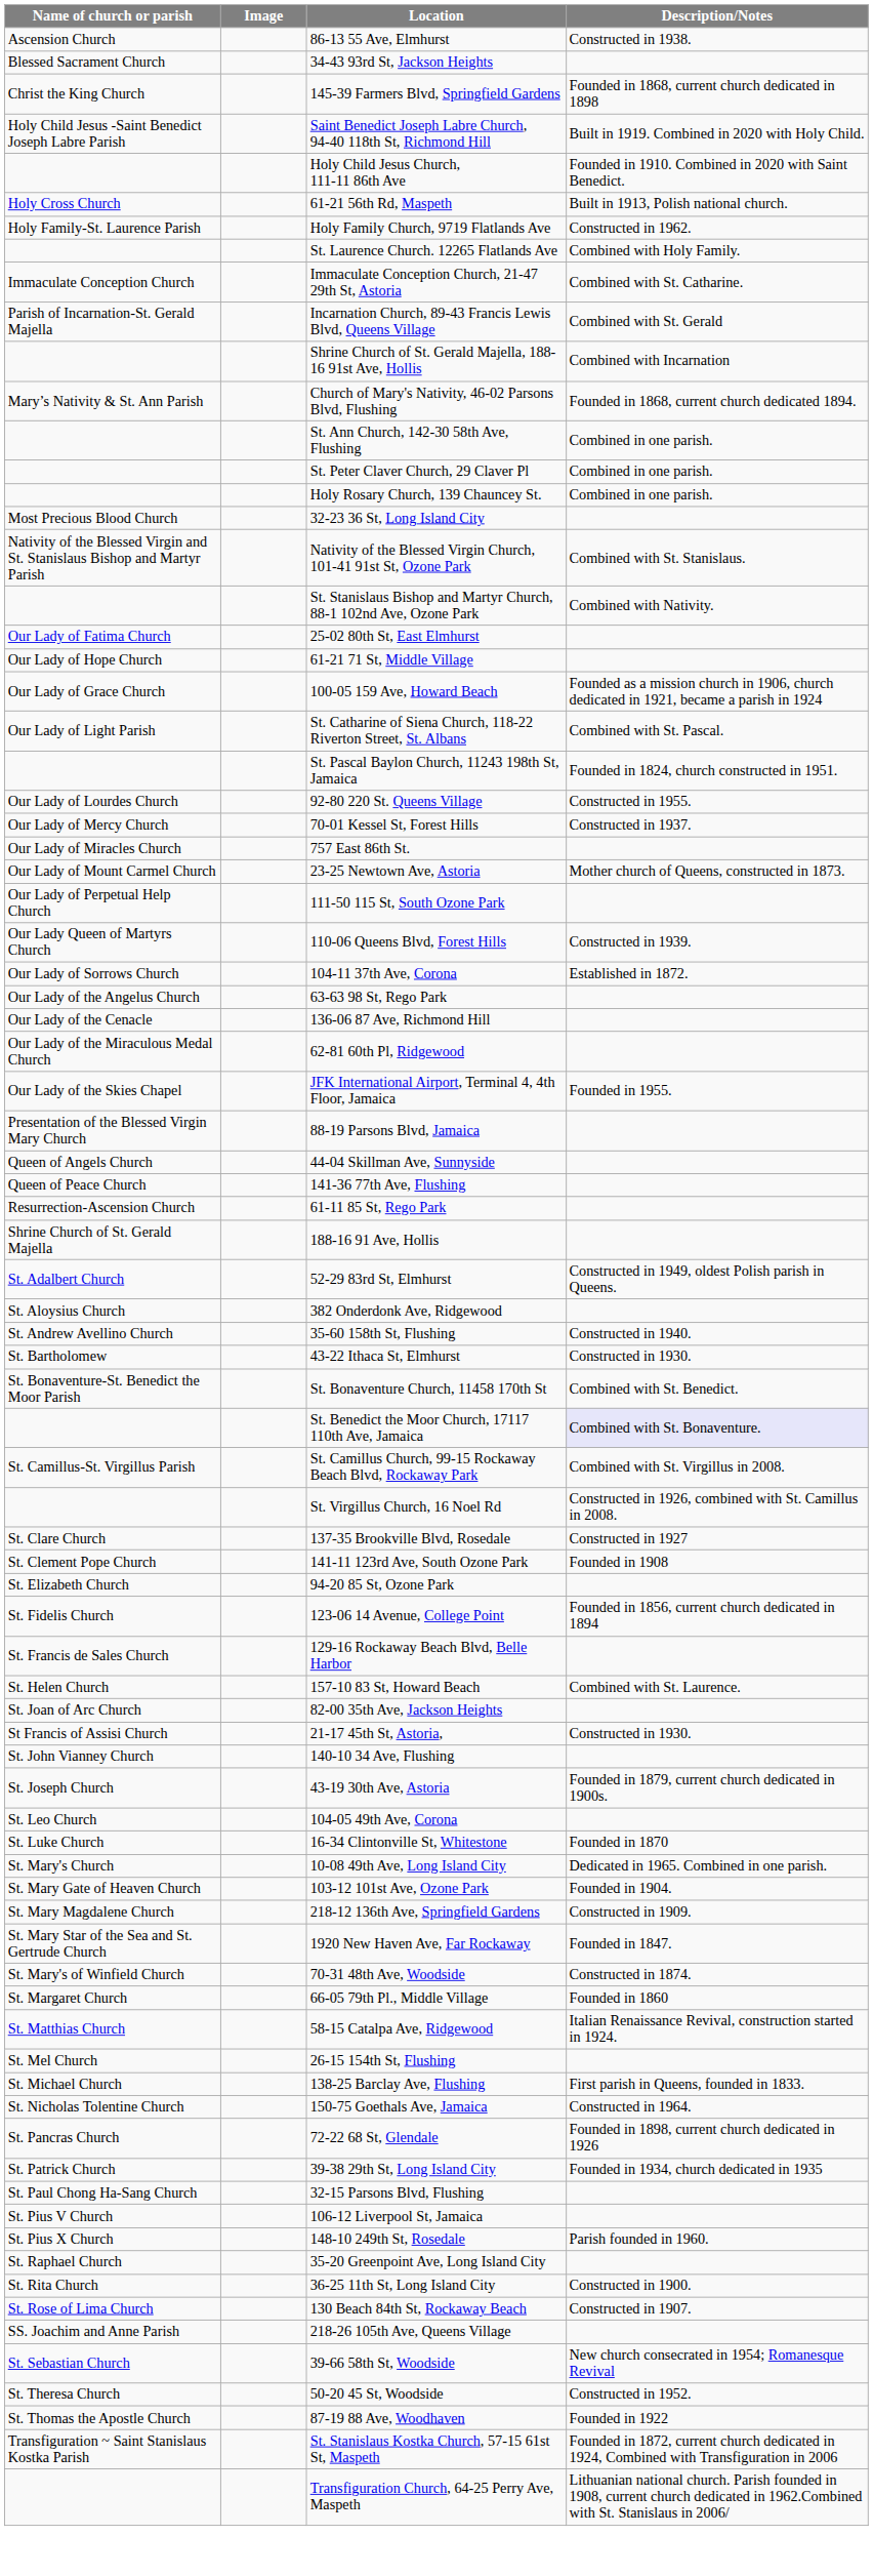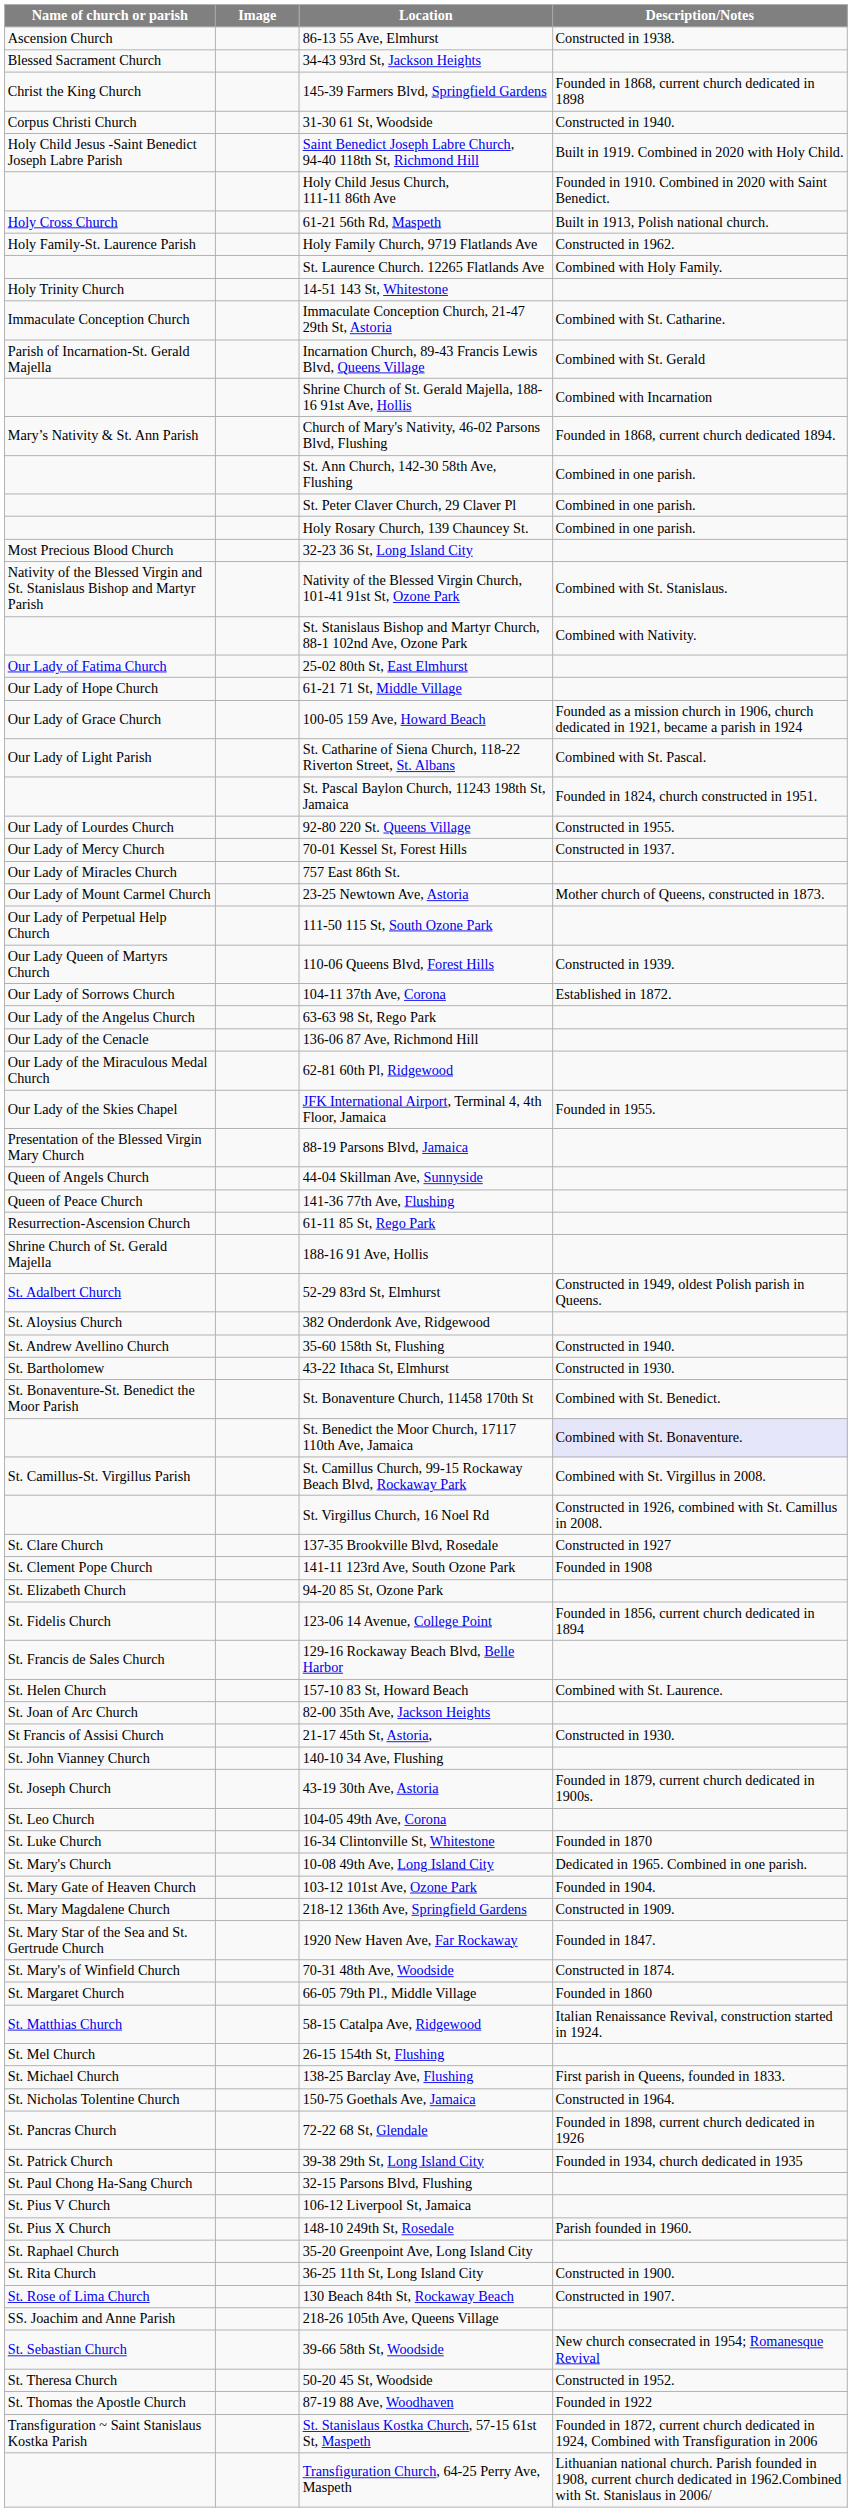 <table class="wikitable sortable" style="width:75%">
 <tr>
 <th style="background:gray; color:white;" width="25%"><strong>Name of church or parish</strong></th>
 <th style="background:gray; color:white;" width="10%"><strong>Image</strong></th>
 <th style="background:gray; color:white;" width="30%"><strong>Location</strong></th>
 <th style="background:gray; color:white;" width="35%"><strong>Description/Notes</strong></th>
 </tr>
 <tr>
 <td>Ascension Church</td>
 <td></td>
 <td>86-13 55 Ave, Elmhurst</td>
 <td>Constructed in 1938.</td>
 </tr>
 <tr>
 <td>Blessed Sacrament Church</td>
 <td></td>
 <td>34-43 93rd St, <a href='#'>Jackson Heights</a></td>
 <td></td>
 </tr>
 <tr>
 <td>Christ the King Church</td>
 <td></td>
 <td>145-39 Farmers Blvd, <a href='#'>Springfield Gardens</a></td>
 <td>Founded in 1868, current church dedicated in 1898 </td>
+</tr>
+<tr>
+<td>Corpus Christi Church</td>
+<td></td>
+<td>31-30 61 St, Woodside</td>
+<td>Constructed in 1940.</td>
 </tr>
 <tr>
 <td>Holy Child Jesus -Saint Benedict Joseph Labre Parish</td>
 <td></td>
 <td><a href='#'>Saint Benedict Joseph Labre Church</a>,<br>94-40 118th St, <a href='#'>Richmond Hill</a></td>
 <td>Built in 1919. Combined in 2020 with Holy Child.</td>
 </tr>
 <tr>
 <td></td>
 <td></td>
 <td>Holy Child Jesus Church,<br>111-11 86th Ave</td>
 <td>Founded in 1910. Combined in 2020 with Saint Benedict.</td>
 </tr>
 <tr>
 <td><a href='#'>Holy Cross Church</a></td>
 <td></td>
 <td>61-21 56th Rd, <a href='#'>Maspeth</a></td>
 <td>Built in 1913, Polish national church.</td>
 </tr>
 <tr>
 <td>Holy Family-St. Laurence Parish</td>
 <td></td>
 <td>Holy Family Church, 9719 Flatlands Ave</td>
 <td>Constructed in 1962.</td>
 </tr>
 <tr>
 <td></td>
 <td></td>
 <td>St. Laurence Church. 12265 Flatlands Ave</td>
 <td>Combined with Holy Family.</td>
+</tr>
+<tr>
+<td>Holy Trinity Church</td>
+<td></td>
+<td>14-51 143 St, <a href='#'>Whitestone</a></td>
+<td></td>
 </tr>
 <tr>
 <td>Immaculate Conception Church</td>
 <td></td>
 <td>Immaculate Conception Church, 21-47 29th St, <a href='#'>Astoria</a></td>
 <td>Combined with St. Catharine.</td>
 </tr>
 <tr>
 <td>Parish of Incarnation-St. Gerald Majella</td>
 <td></td>
 <td>Incarnation Church, 89-43 Francis Lewis Blvd, <a href='#'>Queens Village</a></td>
 <td>Combined with St. Gerald</td>
 </tr>
 <tr>
 <td></td>
 <td></td>
 <td>Shrine Church of St. Gerald Majella, 188-16 91st Ave, <a href='#'>Hollis</a></td>
 <td>Combined with Incarnation</td>
 </tr>
 <tr>
 <td>Mary’s Nativity & St. Ann Parish</td>
 <td></td>
 <td>Church of Mary's Nativity, 46-02 Parsons Blvd, Flushing</td>
 <td>Founded in 1868, current church dedicated 1894.</td>
 </tr>
 <tr>
 <td></td>
 <td></td>
 <td>St. Ann Church, 142-30 58th Ave, Flushing</td>
 <td>Combined in one parish.</td>
 </tr>
 <tr>
 <td></td>
 <td></td>
 <td>St. Peter Claver Church, 29 Claver Pl</td>
 <td>Combined in one parish.</td>
 </tr>
 <tr>
 <td></td>
 <td></td>
 <td>Holy Rosary Church, 139 Chauncey St.</td>
 <td>Combined in one parish.</td>
 </tr>
 <tr>
 <td>Most Precious Blood Church</td>
 <td></td>
 <td>32-23 36 St, <a href='#'>Long Island City</a></td>
 <td></td>
 </tr>
 <tr>
 <td>Nativity of the Blessed Virgin and St. Stanislaus Bishop and Martyr Parish</td>
 <td></td>
 <td>Nativity of the Blessed Virgin Church, 101-41 91st St, <a href='#'>Ozone Park</a></td>
 <td>Combined with St. Stanislaus.</td>
 </tr>
 <tr>
 <td></td>
 <td></td>
 <td>St. Stanislaus Bishop and Martyr Church, 88-1 102nd Ave, Ozone Park</td>
 <td>Combined with Nativity.</td>
 </tr>
 <tr>
 <td><a href='#'>Our Lady of Fatima Church</a></td>
 <td></td>
 <td>25-02 80th St, <a href='#'>East Elmhurst</a></td>
 <td></td>
 </tr>
 <tr>
 <td>Our Lady of Hope Church</td>
 <td></td>
 <td>61-21 71 St, <a href='#'>Middle Village</a></td>
 <td></td>
 </tr>
 <tr>
 <td>Our Lady of Grace Church</td>
 <td></td>
 <td>100-05 159 Ave, <a href='#'>Howard Beach</a></td>
 <td>Founded as a mission church in 1906, church dedicated in 1921, became a parish in 1924</td>
 </tr>
 <tr>
 <td>Our Lady of Light Parish</td>
 <td></td>
 <td>St. Catharine of Siena Church, 118-22 Riverton Street, <a href='#'>St. Albans</a></td>
 <td>Combined with St. Pascal.</td>
 </tr>
 <tr>
 <td></td>
 <td></td>
 <td>St. Pascal Baylon Church, 11243 198th St, Jamaica</td>
 <td>Founded in 1824, church constructed in 1951.</td>
 </tr>
 <tr>
 <td>Our Lady of Lourdes Church</td>
 <td></td>
 <td>92-80 220 St. <a href='#'>Queens Village</a></td>
 <td>Constructed in 1955.</td>
 </tr>
 <tr>
 <td>Our Lady of Mercy Church</td>
 <td></td>
 <td>70-01 Kessel St, Forest Hills</td>
 <td>Constructed in 1937.</td>
 </tr>
 <tr>
 <td>Our Lady of Miracles Church</td>
 <td></td>
 <td>757 East 86th St.</td>
 <td></td>
 </tr>
 <tr>
 <td>Our Lady of Mount Carmel Church</td>
 <td></td>
 <td>23-25 Newtown Ave, <a href='#'>Astoria</a></td>
 <td>Mother church of Queens, constructed in 1873.</td>
 </tr>
 <tr>
 <td>Our Lady of Perpetual Help Church</td>
 <td></td>
 <td>111-50 115 St, <a href='#'>South Ozone Park</a></td>
 <td></td>
 </tr>
 <tr>
 <td>Our Lady Queen of Martyrs Church</td>
 <td></td>
 <td>110-06 Queens Blvd, <a href='#'>Forest Hills</a></td>
 <td>Constructed in 1939.</td>
 </tr>
 <tr>
 <td>Our Lady of Sorrows Church</td>
 <td></td>
 <td>104-11 37th Ave, <a href='#'>Corona</a></td>
 <td>Established in 1872.</td>
 </tr>
 <tr>
 <td>Our Lady of the Angelus Church</td>
 <td></td>
 <td>63-63 98 St, Rego Park</td>
 <td></td>
 </tr>
 <tr>
 <td>Our Lady of the Cenacle</td>
 <td></td>
 <td>136-06 87 Ave, Richmond Hill</td>
 <td></td>
 </tr>
 <tr>
 <td>Our Lady of the Miraculous Medal Church</td>
 <td></td>
 <td>62-81 60th Pl, <a href='#'>Ridgewood</a></td>
 <td></td>
 </tr>
 <tr>
 <td>Our Lady of the Skies Chapel</td>
 <td></td>
 <td><a href='#'>JFK International Airport</a>, Terminal 4, 4th Floor, Jamaica</td>
 <td>Founded in 1955.</td>
 </tr>
 <tr>
 <td>Presentation of the Blessed Virgin Mary Church</td>
 <td></td>
 <td>88-19 Parsons Blvd, <a href='#'>Jamaica</a></td>
 <td></td>
 </tr>
 <tr>
 <td>Queen of Angels Church</td>
 <td></td>
 <td>44-04 Skillman Ave, <a href='#'>Sunnyside</a></td>
 <td></td>
 </tr>
 <tr>
 <td>Queen of Peace Church</td>
 <td></td>
 <td>141-36 77th Ave, <a href='#'>Flushing</a></td>
 <td></td>
 </tr>
 <tr>
 <td>Resurrection-Ascension Church</td>
 <td></td>
 <td>61-11 85 St, <a href='#'>Rego Park</a></td>
 <td></td>
 </tr>
 <tr>
 <td>Shrine Church of St. Gerald Majella</td>
 <td></td>
 <td>188-16 91 Ave, Hollis</td>
 <td></td>
 </tr>
 <tr>
 <td><a href='#'>St. Adalbert Church</a></td>
 <td></td>
 <td>52-29 83rd St, Elmhurst</td>
 <td>Constructed in 1949, oldest Polish parish in Queens.</td>
 </tr>
 <tr>
 <td>St. Aloysius Church</td>
 <td></td>
 <td>382 Onderdonk Ave, Ridgewood</td>
 <td></td>
 </tr>
 <tr>
 <td>St. Andrew Avellino Church</td>
 <td></td>
 <td>35-60 158th St, Flushing</td>
 <td>Constructed in 1940.</td>
 </tr>
 <tr>
 <td>St. Bartholomew</td>
 <td></td>
 <td>43-22 Ithaca St, Elmhurst</td>
 <td>Constructed in 1930.</td>
 </tr>
 <tr>
 <td>St. Bonaventure-St. Benedict the Moor Parish</td>
 <td></td>
 <td>St. Bonaventure Church, 11458 170th St</td>
 <td>Combined with St. Benedict.</td>
 </tr>
 <tr>
 <td></td>
 <td></td>
 <td>St. Benedict the Moor Church, 17117 110th Ave, Jamaica</td>
 <td style="background: lavender;">Combined with St. Bonaventure.</td>
 </tr>
 <tr>
 <td>St. Camillus-St. Virgillus Parish</td>
 <td></td>
 <td>St. Camillus Church, 99-15 Rockaway Beach Blvd, <a href='#'>Rockaway Park</a></td>
 <td>Combined with St. Virgillus in 2008.</td>
 </tr>
 <tr>
 <td></td>
 <td></td>
 <td>St. Virgillus Church, 16 Noel Rd</td>
 <td>Constructed in 1926, combined with St. Camillus in 2008.</td>
 </tr>
 <tr>
 <td>St. Clare Church</td>
 <td></td>
 <td>137-35 Brookville Blvd, Rosedale</td>
 <td>Constructed in 1927</td>
 </tr>
 <tr>
 <td>St. Clement Pope Church</td>
 <td></td>
 <td>141-11 123rd Ave, South Ozone Park</td>
 <td>Founded in 1908</td>
 </tr>
 <tr>
 <td>St. Elizabeth Church</td>
 <td></td>
 <td>94-20 85 St, Ozone Park</td>
 <td></td>
 </tr>
 <tr>
 <td>St. Fidelis Church</td>
 <td></td>
 <td>123-06 14 Avenue, <a href='#'>College Point</a></td>
 <td>Founded in 1856, current church dedicated in 1894</td>
 </tr>
 <tr>
 <td>St. Francis de Sales Church</td>
 <td></td>
 <td>129-16 Rockaway Beach Blvd, <a href='#'>Belle Harbor</a></td>
 <td></td>
 </tr>
 <tr>
 <td>St. Helen Church</td>
 <td></td>
 <td>157-10 83 St, Howard Beach</td>
 <td>Combined with St. Laurence.</td>
 </tr>
 <tr>
 <td>St. Joan of Arc Church</td>
 <td></td>
 <td>82-00 35th Ave, <a href='#'>Jackson Heights</a></td>
 <td></td>
 </tr>
 <tr>
 <td>St Francis of Assisi Church</td>
 <td></td>
 <td>21-17 45th St, <a href='#'>Astoria</a>,</td>
 <td>Constructed in 1930.</td>
 </tr>
 <tr>
 <td>St. John Vianney Church</td>
 <td></td>
 <td>140-10 34 Ave, Flushing</td>
 <td></td>
 </tr>
 <tr>
 <td>St. Joseph Church</td>
 <td></td>
 <td>43-19 30th Ave, <a href='#'>Astoria</a></td>
 <td>Founded in 1879, current church dedicated in 1900s.</td>
 </tr>
 <tr>
 <td>St. Leo Church</td>
 <td></td>
 <td>104-05 49th Ave, <a href='#'>Corona</a></td>
 <td></td>
 </tr>
 <tr>
 <td>St. Luke Church</td>
 <td></td>
 <td>16-34 Clintonville St, <a href='#'>Whitestone</a></td>
 <td>Founded in 1870</td>
 </tr>
 <tr>
 <td>St. Mary's Church</td>
 <td></td>
 <td>10-08 49th Ave, <a href='#'>Long Island City</a></td>
 <td>Dedicated in 1965. Combined in one parish.</td>
 </tr>
 <tr>
 <td>St. Mary Gate of Heaven Church</td>
 <td></td>
 <td>103-12 101st Ave, <a href='#'>Ozone Park</a></td>
 <td>Founded in 1904.</td>
 </tr>
 <tr>
 <td>St. Mary Magdalene Church</td>
 <td></td>
 <td>218-12 136th Ave, <a href='#'>Springfield Gardens</a></td>
 <td>Constructed in 1909.</td>
 </tr>
 <tr>
 <td>St. Mary Star of the Sea and St. Gertrude Church</td>
 <td></td>
 <td>1920 New Haven Ave, <a href='#'>Far Rockaway</a></td>
 <td>Founded in 1847.</td>
 </tr>
 <tr>
 <td>St. Mary's of Winfield Church</td>
 <td></td>
 <td>70-31 48th Ave, <a href='#'>Woodside</a></td>
 <td>Constructed in 1874.</td>
 </tr>
 <tr>
 <td>St. Margaret Church</td>
 <td></td>
 <td>66-05 79th Pl., Middle Village</td>
 <td>Founded in 1860</td>
 </tr>
 <tr>
 <td><a href='#'>St. Matthias Church</a></td>
 <td></td>
 <td>58-15 Catalpa Ave, <a href='#'>Ridgewood</a></td>
 <td>Italian Renaissance Revival, construction started in 1924.</td>
 </tr>
 <tr>
 <td>St. Mel Church</td>
 <td></td>
 <td>26-15 154th St, <a href='#'>Flushing</a></td>
 <td></td>
 </tr>
 <tr>
 <td>St. Michael Church</td>
 <td></td>
 <td>138-25 Barclay Ave, <a href='#'>Flushing</a></td>
 <td>First parish in Queens, founded in 1833.</td>
 </tr>
 <tr>
 <td>St. Nicholas Tolentine Church</td>
 <td></td>
 <td>150-75 Goethals Ave, <a href='#'>Jamaica</a></td>
 <td>Constructed in 1964.</td>
 </tr>
 <tr>
 <td>St. Pancras Church</td>
 <td></td>
 <td>72-22 68 St, <a href='#'>Glendale</a></td>
 <td>Founded in 1898, current church dedicated in 1926</td>
 </tr>
 <tr>
 <td>St. Patrick Church</td>
 <td></td>
 <td>39-38 29th St, <a href='#'>Long Island City</a></td>
 <td>Founded in 1934, church dedicated in 1935</td>
 </tr>
 <tr>
 <td>St. Paul Chong Ha-Sang Church</td>
 <td></td>
 <td>32-15 Parsons Blvd, Flushing</td>
 <td></td>
 </tr>
 <tr>
 <td>St. Pius V Church</td>
 <td></td>
 <td>106-12 Liverpool St, Jamaica</td>
 <td></td>
 </tr>
 <tr>
 <td>St. Pius X Church</td>
 <td></td>
 <td>148-10 249th St, <a href='#'>Rosedale</a></td>
 <td>Parish founded in 1960.</td>
 </tr>
 <tr>
 <td>St. Raphael Church</td>
 <td></td>
 <td>35-20 Greenpoint Ave, Long Island City</td>
 <td></td>
 </tr>
 <tr>
 <td>St. Rita Church</td>
 <td></td>
 <td>36-25 11th St, Long Island City</td>
 <td>Constructed in 1900.</td>
 </tr>
 <tr>
 <td><a href='#'>St. Rose of Lima Church</a></td>
 <td></td>
 <td>130 Beach 84th St, <a href='#'>Rockaway Beach</a></td>
 <td>Constructed in 1907.</td>
 </tr>
 <tr>
 <td>SS. Joachim and Anne Parish</td>
 <td></td>
 <td>218-26 105th Ave, Queens Village</td>
 <td></td>
 </tr>
 <tr>
 <td><a href='#'>St. Sebastian Church</a></td>
 <td></td>
 <td>39-66 58th St, <a href='#'>Woodside</a></td>
 <td>New church consecrated in 1954; <a href='#'>Romanesque Revival</a></td>
 </tr>
 <tr>
 <td>St. Theresa Church</td>
 <td></td>
 <td>50-20 45 St, Woodside</td>
 <td>Constructed in 1952.</td>
 </tr>
 <tr>
 <td>St. Thomas the Apostle Church</td>
 <td></td>
 <td>87-19 88 Ave, <a href='#'>Woodhaven</a></td>
 <td>Founded in 1922</td>
 </tr>
 <tr>
 <td>Transfiguration ~ Saint Stanislaus Kostka Parish</td>
 <td></td>
 <td><a href='#'>St. Stanislaus Kostka Church</a>, 57-15 61st St, <a href='#'>Maspeth</a></td>
 <td>Founded in 1872, current church dedicated in 1924, Combined with Transfiguration in 2006</td>
 </tr>
 <tr>
 <td></td>
 <td></td>
 <td><a href='#'>Transfiguration Church</a>, 64-25 Perry Ave, Maspeth</td>
 <td>Lithuanian national church. Parish founded in 1908, current church dedicated in 1962.Combined with St. Stanislaus in 2006/</td>
 </tr>
 </table>
